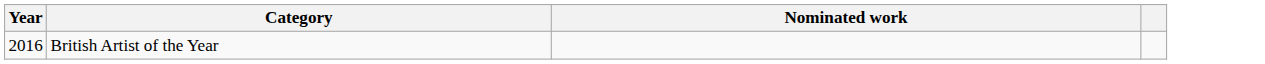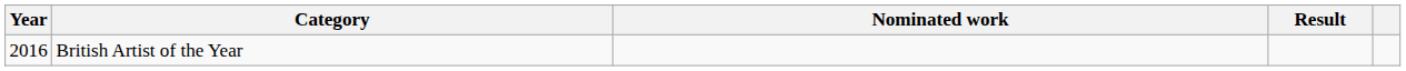 <table class="wikitable">
 <tr>
 <th scope="col" style="width:1em;">Year</th>
 <th scope="col" style="width:29em;">Category</th>
 <th scope="col" style="width:34em;">Nominated work</th>
+<th scope="col" style="width:5em;">Result</th>
 <th scope="col" style="width:1em;"></th>
 </tr>
 <tr>
 <td>2016</td>
 <td>British Artist of the Year</td>
 <td></td>
 <td></td>
+<td></td>
 </tr>
 </table>
